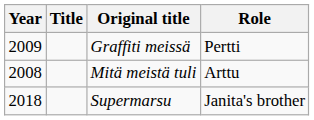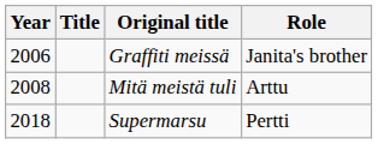 <table class="wikitable" style="font-size:90%;">
 <tr>
 <th>Year</th>
 <th>Title</th>
 <th>Original title</th>
 <th>Role</th>
 </tr>
 <tr>
-<td>2009</td>
+<td>2006</td>
 <td><em></em></td>
 <td><em>Graffiti meissä</em></td>
-<td>Pertti</td>
+<td>Janita's brother</td>
 </tr>
 <tr>
 <td>2008</td>
 <td><em></em></td>
 <td><em>Mitä meistä tuli</em></td>
 <td>Arttu</td>
 </tr>
 <tr>
 <td>2018</td>
 <td><em></em></td>
 <td><em>Supermarsu</em></td>
-<td>Janita's brother</td>
+<td>Pertti</td>
 </tr>
 </table>
